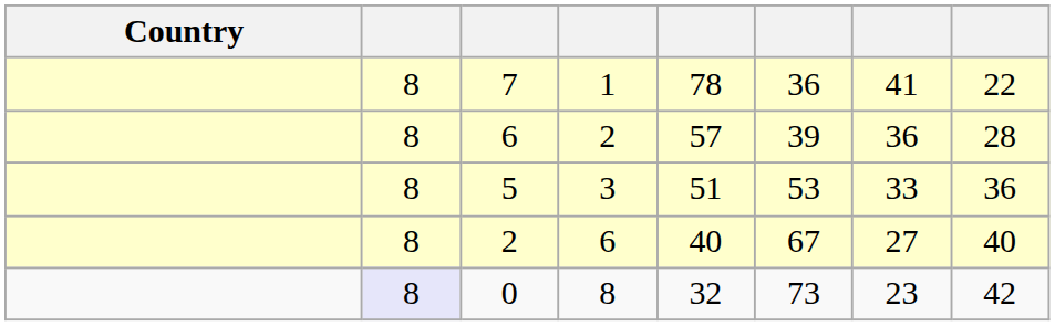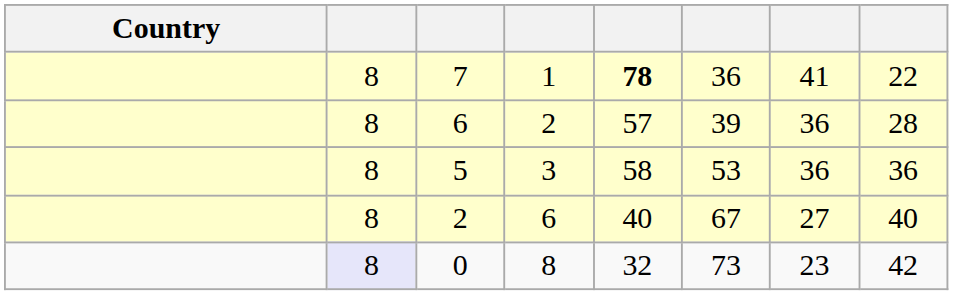 <table class="wikitable" style="text-align:center;">
 <tr>
 <th width=165>Country</th>
 <th width=40></th>
 <th width=40></th>
 <th width=40></th>
 <th width=40></th>
 <th width=40></th>
 <th width=40></th>
 <th width=40></th>
 </tr>
 <tr style="background:#ffffcc;">
 <td align=left></td>
 <td>8</td>
 <td>7</td>
 <td>1</td>
-<td>78</td>
+<td><strong>78</strong></td>
 <td>36</td>
 <td>41</td>
 <td>22</td>
 </tr>
 <tr style="background:#ffffcc;">
 <td align=left></td>
 <td>8</td>
 <td>6</td>
 <td>2</td>
 <td>57</td>
 <td>39</td>
 <td>36</td>
 <td>28</td>
 </tr>
 <tr style="background:#ffffcc;">
 <td align=left></td>
 <td>8</td>
 <td>5</td>
 <td>3</td>
-<td>51</td>
+<td>58</td>
 <td>53</td>
-<td>33</td>
+<td>36</td>
 <td>36</td>
 </tr>
 <tr style="background:#ffffcc;">
 <td align=left></td>
 <td>8</td>
 <td>2</td>
 <td>6</td>
 <td>40</td>
 <td>67</td>
 <td>27</td>
 <td>40</td>
 </tr>
 <tr>
 <td align=left></td>
 <td style="background: lavender;">8</td>
 <td>0</td>
 <td>8</td>
 <td>32</td>
 <td>73</td>
 <td>23</td>
 <td>42</td>
 </tr>
 </table>
